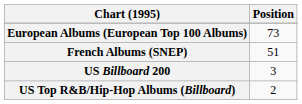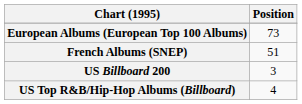 <table class="wikitable sortable plainrowheaders" style="text-align:center">
 <tr>
 <th scope="col">Chart (1995)</th>
 <th scope="col">Position</th>
 </tr>
 <tr>
 </tr>
 <tr>
 <th scope="row">European Albums (European Top 100 Albums)</th>
 <td>73</td>
 </tr>
 <tr>
 <th scope="row">French Albums (SNEP)</th>
 <td>51</td>
 </tr>
 <tr>
 <th scope="row">US <em>Billboard</em> 200</th>
 <td>3</td>
 </tr>
 <tr>
 <th scope="row">US Top R&B/Hip-Hop Albums (<em>Billboard</em>)</th>
-<td>2</td>
+<td>4</td>
 </tr>
 </table>
